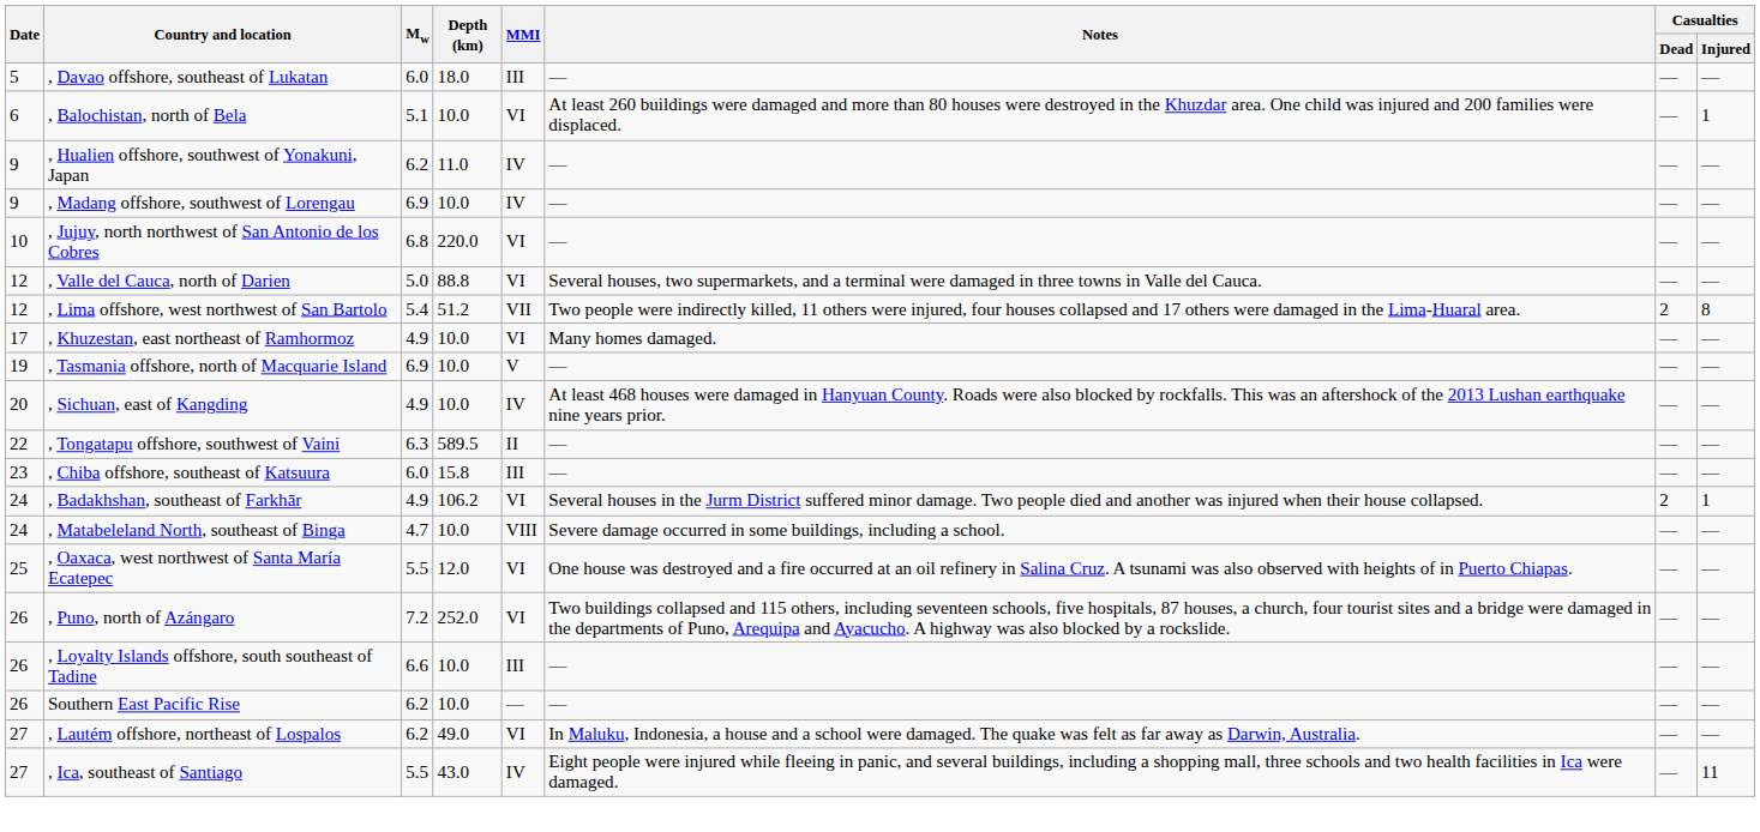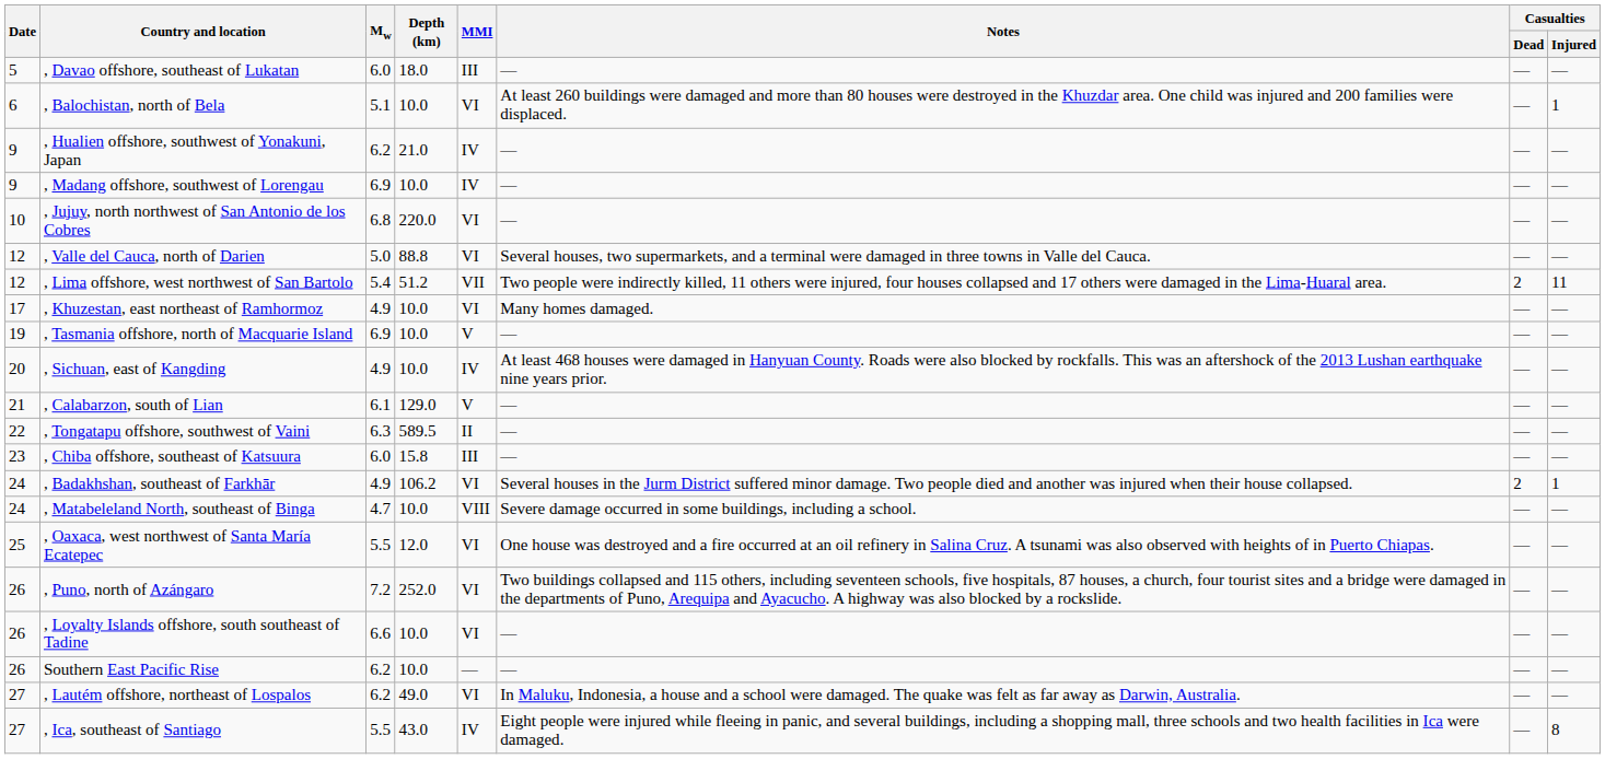 <table class="wikitable sortable" style="border:1px black; margin-left:1em;">
 <tr>
 <th rowspan="2"><small>Date</small></th>
 <th rowspan="2" style="width: 310px"><small>Country and location</small></th>
 <th rowspan="2"><small>M<sub>w</sub></small></th>
 <th rowspan="2"><small>Depth (km)</small></th>
 <th rowspan="2"><small><a href='#'>MMI</a></small></th>
 <th rowspan="2" class="unsortable"><small>Notes</small></th>
 <th colspan="2"><small>Casualties</small></th>
 </tr>
 <tr>
 <th><small>Dead</small></th>
 <th><small>Injured</small></th>
 </tr>
 <tr>
 <td>5</td>
 <td>, <a href='#'>Davao</a> offshore,  southeast of <a href='#'>Lukatan</a></td>
 <td>6.0</td>
 <td>18.0</td>
 <td>III</td>
 <td>—</td>
 <td>—</td>
 <td>—</td>
 </tr>
 <tr>
 <td>6</td>
 <td>, <a href='#'>Balochistan</a>,  north of <a href='#'>Bela</a></td>
 <td>5.1</td>
 <td>10.0</td>
 <td>VI</td>
 <td>At least 260 buildings were damaged and more than 80 houses were destroyed in the <a href='#'>Khuzdar</a> area. One child was injured and 200 families were displaced.</td>
 <td>—</td>
 <td>1</td>
 </tr>
 <tr>
 <td>9</td>
 <td>, <a href='#'>Hualien</a> offshore,  southwest of <a href='#'>Yonakuni</a>, Japan</td>
 <td>6.2</td>
-<td>11.0</td>
+<td>21.0</td>
 <td>IV</td>
 <td>—</td>
 <td>—</td>
 <td>—</td>
 </tr>
 <tr>
 <td>9</td>
 <td>, <a href='#'>Madang</a> offshore,  southwest of <a href='#'>Lorengau</a></td>
 <td>6.9</td>
 <td>10.0</td>
 <td>IV</td>
 <td>—</td>
 <td>—</td>
 <td>—</td>
 </tr>
 <tr>
 <td>10</td>
 <td>, <a href='#'>Jujuy</a>,  north northwest of <a href='#'>San Antonio de los Cobres</a></td>
 <td>6.8</td>
 <td>220.0</td>
 <td>VI</td>
 <td>—</td>
 <td>—</td>
 <td>—</td>
 </tr>
 <tr>
 <td>12</td>
 <td>, <a href='#'>Valle del Cauca</a>,  north of <a href='#'>Darien</a></td>
 <td>5.0</td>
 <td>88.8</td>
 <td>VI</td>
 <td>Several houses, two supermarkets, and a terminal were damaged in three towns in Valle del Cauca.</td>
 <td>—</td>
 <td>—</td>
 </tr>
 <tr>
 <td>12</td>
 <td>, <a href='#'>Lima</a> offshore,  west northwest of <a href='#'>San Bartolo</a></td>
 <td>5.4</td>
 <td>51.2</td>
 <td>VII</td>
 <td>Two people were indirectly killed, 11 others were injured, four houses collapsed and 17 others were damaged in the <a href='#'>Lima</a>-<a href='#'>Huaral</a> area.</td>
 <td>2</td>
-<td>8</td>
+<td>11</td>
 </tr>
 <tr>
 <td>17</td>
 <td>, <a href='#'>Khuzestan</a>,  east northeast of <a href='#'>Ramhormoz</a></td>
 <td>4.9</td>
 <td>10.0</td>
 <td>VI</td>
 <td>Many homes damaged.</td>
 <td>—</td>
 <td>—</td>
 </tr>
 <tr>
 <td>19</td>
 <td>, <a href='#'>Tasmania</a> offshore,  north of <a href='#'>Macquarie Island</a></td>
 <td>6.9</td>
 <td>10.0</td>
 <td>V</td>
 <td>—</td>
 <td>—</td>
 <td>—</td>
 </tr>
 <tr>
 <td>20</td>
 <td>, <a href='#'>Sichuan</a>,  east of <a href='#'>Kangding</a></td>
 <td>4.9</td>
 <td>10.0</td>
 <td>IV</td>
 <td>At least 468 houses were damaged in <a href='#'>Hanyuan County</a>. Roads were also blocked by rockfalls. This was an aftershock of the <a href='#'>2013 Lushan earthquake</a> nine years prior.</td>
+<td>—</td>
+<td>—</td>
+</tr>
+<tr>
+<td>21</td>
+<td>, <a href='#'>Calabarzon</a>,  south of <a href='#'>Lian</a></td>
+<td>6.1</td>
+<td>129.0</td>
+<td>V</td>
+<td>—</td>
 <td>—</td>
 <td>—</td>
 </tr>
 <tr>
 <td>22</td>
 <td>, <a href='#'>Tongatapu</a> offshore,  southwest of <a href='#'>Vaini</a></td>
 <td>6.3</td>
 <td>589.5</td>
 <td>II</td>
 <td>—</td>
 <td>—</td>
 <td>—</td>
 </tr>
 <tr>
 <td>23</td>
 <td>, <a href='#'>Chiba</a> offshore,  southeast of <a href='#'>Katsuura</a></td>
 <td>6.0</td>
 <td>15.8</td>
 <td>III</td>
 <td>—</td>
 <td>—</td>
 <td>—</td>
 </tr>
 <tr>
 <td>24</td>
 <td>, <a href='#'>Badakhshan</a>,  southeast of <a href='#'>Farkhār</a></td>
 <td>4.9</td>
 <td>106.2</td>
 <td>VI</td>
 <td>Several houses in the <a href='#'>Jurm District</a> suffered minor damage. Two people died and another was injured when their house collapsed.</td>
 <td>2</td>
 <td>1</td>
 </tr>
 <tr>
 <td>24</td>
 <td>, <a href='#'>Matabeleland North</a>,  southeast of <a href='#'>Binga</a></td>
 <td>4.7</td>
 <td>10.0</td>
 <td>VIII</td>
 <td>Severe damage occurred in some buildings, including a school.</td>
 <td>—</td>
 <td>—</td>
 </tr>
 <tr>
 <td>25</td>
 <td>, <a href='#'>Oaxaca</a>,  west northwest of <a href='#'>Santa María Ecatepec</a></td>
 <td>5.5</td>
 <td>12.0</td>
 <td>VI</td>
 <td>One house was destroyed and a fire occurred at an oil refinery in <a href='#'>Salina Cruz</a>. A tsunami was also observed with heights of  in <a href='#'>Puerto Chiapas</a>.</td>
 <td>—</td>
 <td>—</td>
 </tr>
 <tr>
 <td>26</td>
 <td>, <a href='#'>Puno</a>,  north of <a href='#'>Azángaro</a></td>
 <td>7.2</td>
 <td>252.0</td>
 <td>VI</td>
 <td>Two buildings collapsed and 115 others, including seventeen schools, five hospitals, 87 houses, a church, four tourist sites and a bridge were damaged in the departments of Puno, <a href='#'>Arequipa</a> and <a href='#'>Ayacucho</a>. A highway was also blocked by a rockslide.</td>
 <td>—</td>
 <td>—</td>
 </tr>
 <tr>
 <td>26</td>
 <td>, <a href='#'>Loyalty Islands</a> offshore,  south southeast of <a href='#'>Tadine</a></td>
 <td>6.6</td>
 <td>10.0</td>
-<td>III</td>
+<td>VI</td>
 <td>—</td>
 <td>—</td>
 <td>—</td>
 </tr>
 <tr>
 <td>26</td>
 <td>Southern <a href='#'>East Pacific Rise</a></td>
 <td>6.2</td>
 <td>10.0</td>
 <td>—</td>
 <td>—</td>
 <td>—</td>
 <td>—</td>
 </tr>
 <tr>
 <td>27</td>
 <td>, <a href='#'>Lautém</a> offshore,  northeast of <a href='#'>Lospalos</a></td>
 <td>6.2</td>
 <td>49.0</td>
 <td>VI</td>
 <td>In <a href='#'>Maluku</a>, Indonesia, a house and a school were damaged. The quake was felt as far away as <a href='#'>Darwin, Australia</a>.</td>
 <td>—</td>
 <td>—</td>
 </tr>
 <tr>
 <td>27</td>
 <td>, <a href='#'>Ica</a>,  southeast of <a href='#'>Santiago</a></td>
 <td>5.5</td>
 <td>43.0</td>
 <td>IV</td>
 <td>Eight people were injured while fleeing in panic, and several buildings, including a shopping mall, three schools and two health facilities in <a href='#'>Ica</a> were damaged.</td>
 <td>—</td>
-<td>11</td>
+<td>8</td>
 </tr>
 <tr>
 </tr>
 </table>
